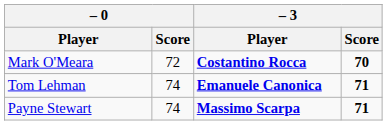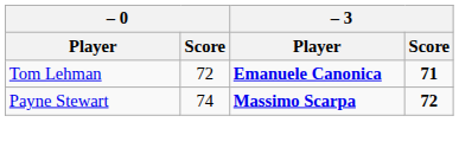 <table class=wikitable>
 <tr>
 <th colspan=2> – 0</th>
 <th colspan=2> – 3</th>
 </tr>
 <tr>
 <th width=155>Player</th>
 <th>Score</th>
 <th width=155>Player</th>
 <th>Score</th>
 </tr>
 <tr>
-<td><a href='#'>Mark O'Meara</a></td>
+<td><a href='#'>Tom Lehman</a></td>
 <td align=center>72</td>
-<td><strong><a href='#'>Costantino Rocca</a></strong></td>
-<td align=center><strong>70</strong></td>
-</tr>
-<tr>
-<td><a href='#'>Tom Lehman</a></td>
-<td align=center>74</td>
 <td><strong><a href='#'>Emanuele Canonica</a></strong></td>
 <td align=center><strong>71</strong></td>
 </tr>
 <tr>
 <td><a href='#'>Payne Stewart</a></td>
 <td align=center>74</td>
 <td><strong><a href='#'>Massimo Scarpa</a></strong></td>
-<td align=center><strong>71</strong></td>
+<td align=center><strong>72</strong></td>
 </tr>
 </table>
